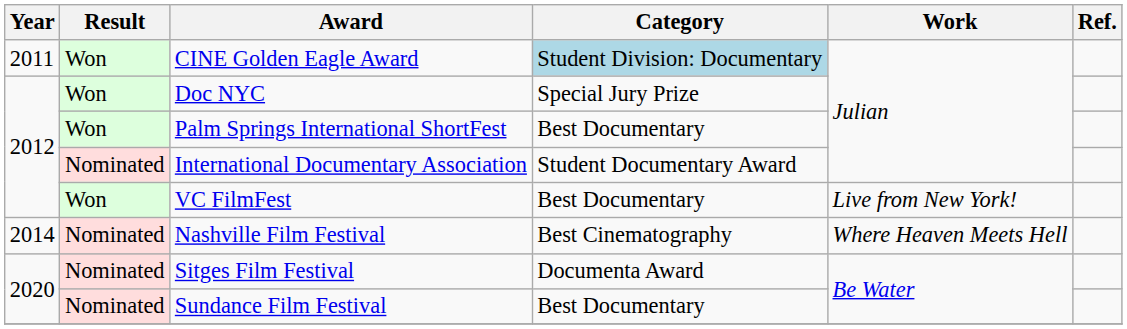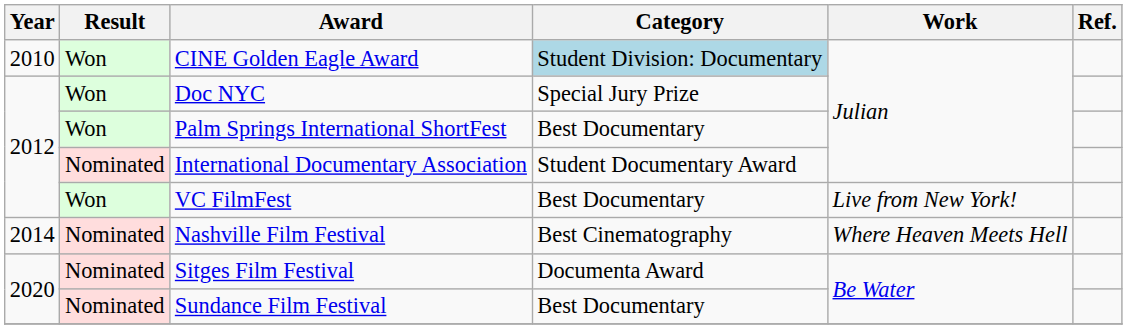 <table class="wikitable">
 <tr>
 <th>Year</th>
 <th>Result</th>
 <th>Award</th>
 <th>Category</th>
 <th>Work</th>
 <th>Ref.</th>
 </tr>
 <tr>
-<td>2011</td>
+<td>2010</td>
 <td style="background: #ddffdd">Won</td>
 <td><a href='#'>CINE Golden Eagle Award</a></td>
 <td style="background: lightblue;">Student Division: Documentary</td>
 <td rowspan="4"><em>Julian</em></td>
 <td></td>
 </tr>
 <tr>
 <td rowspan="4">2012</td>
 <td style="background: #ddffdd">Won</td>
 <td><a href='#'>Doc NYC</a></td>
 <td>Special Jury Prize</td>
 <td></td>
 </tr>
 <tr>
 <td style="background: #ddffdd">Won</td>
 <td><a href='#'>Palm Springs International ShortFest</a></td>
 <td>Best Documentary</td>
 <td></td>
 </tr>
 <tr>
 <td style="background: #ffdddd">Nominated</td>
 <td><a href='#'>International Documentary Association</a></td>
 <td>Student Documentary Award</td>
 <td></td>
 </tr>
 <tr>
 <td style="background: #ddffdd">Won</td>
 <td><a href='#'>VC FilmFest</a></td>
 <td>Best Documentary</td>
 <td><em>Live from New York!</em></td>
 <td></td>
 </tr>
 <tr>
 <td>2014</td>
 <td style="background: #ffdddd">Nominated</td>
 <td><a href='#'>Nashville Film Festival</a></td>
 <td>Best Cinematography</td>
 <td><em>Where Heaven Meets Hell</em></td>
 <td></td>
 </tr>
 <tr>
 <td rowspan="2">2020</td>
 <td style="background: #ffdddd">Nominated</td>
 <td><a href='#'>Sitges Film Festival</a></td>
 <td>Documenta Award</td>
 <td rowspan="2"><em><a href='#'>Be Water</a></em></td>
 <td></td>
 </tr>
 <tr>
 <td style="background: #ffdddd">Nominated</td>
 <td><a href='#'>Sundance Film Festival</a></td>
 <td>Best Documentary</td>
 <td></td>
 </tr>
 <tr>
 </tr>
 </table>
